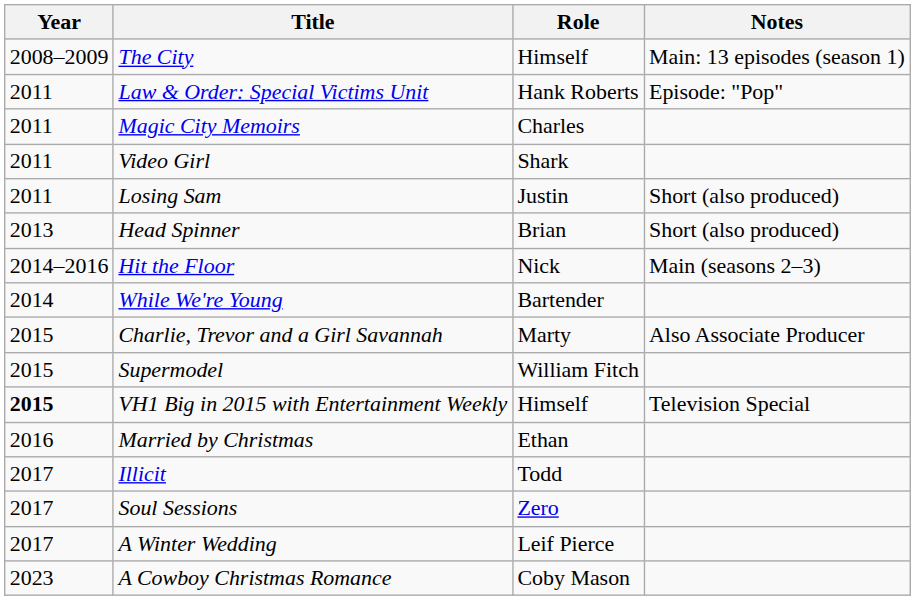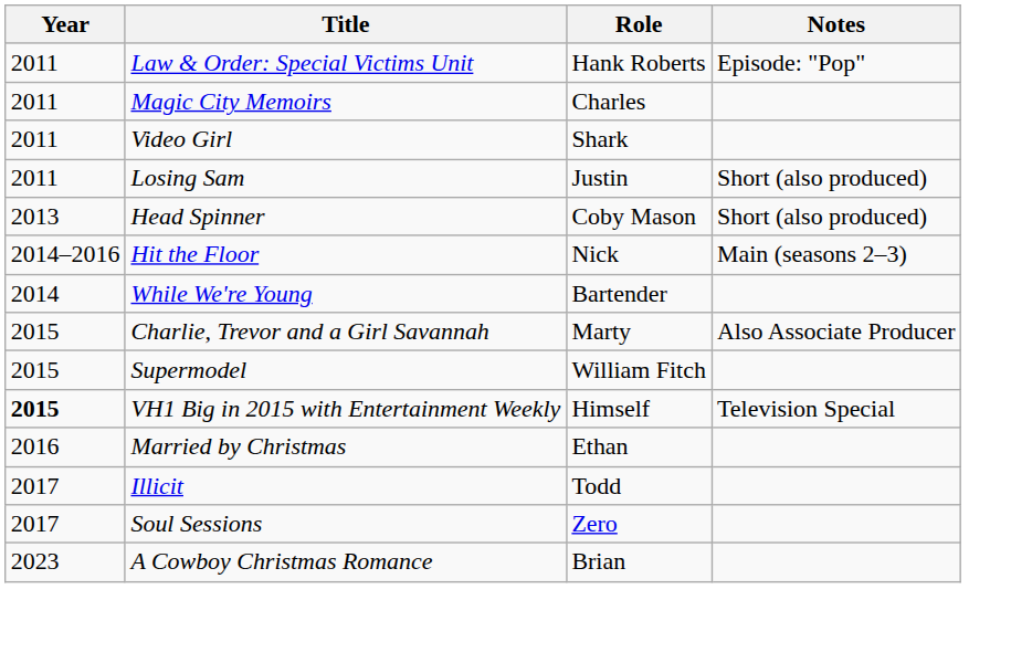 <table class="wikitable sortable">
 <tr>
 <th>Year</th>
 <th>Title</th>
 <th>Role</th>
 <th class="unsortable">Notes</th>
-</tr>
-<tr>
-<td>2008–2009</td>
-<td><em><a href='#'>The City</a></em></td>
-<td>Himself</td>
-<td>Main: 13 episodes (season 1)</td>
 </tr>
 <tr>
 <td>2011</td>
 <td><em><a href='#'>Law & Order: Special Victims Unit</a></em></td>
 <td>Hank Roberts</td>
 <td>Episode: "Pop"</td>
 </tr>
 <tr>
 <td>2011</td>
 <td><em><a href='#'>Magic City Memoirs</a></em></td>
 <td>Charles</td>
 <td></td>
 </tr>
 <tr>
 <td>2011</td>
 <td><em>Video Girl</em></td>
 <td>Shark</td>
 <td></td>
 </tr>
 <tr>
 <td>2011</td>
 <td><em>Losing Sam</em></td>
 <td>Justin</td>
 <td>Short (also produced)</td>
 </tr>
 <tr>
 <td>2013</td>
 <td><em>Head Spinner</em></td>
-<td>Brian</td>
+<td>Coby Mason</td>
 <td>Short (also produced)</td>
 </tr>
 <tr>
 <td>2014–2016</td>
 <td><em><a href='#'>Hit the Floor</a></em></td>
 <td>Nick</td>
 <td>Main (seasons 2–3)</td>
 </tr>
 <tr>
 <td>2014</td>
 <td><em><a href='#'>While We're Young</a></em></td>
 <td>Bartender</td>
 <td></td>
 </tr>
 <tr>
 <td>2015</td>
 <td><em>Charlie, Trevor and a Girl Savannah</em></td>
 <td>Marty</td>
 <td>Also Associate Producer</td>
 </tr>
 <tr>
 <td>2015</td>
 <td><em>Supermodel</em></td>
 <td>William Fitch</td>
 <td></td>
 </tr>
 <tr>
 <td><strong>2015</strong></td>
 <td><em>VH1 Big in 2015 with Entertainment Weekly</em></td>
 <td>Himself</td>
 <td>Television Special</td>
 </tr>
 <tr>
 <td>2016</td>
 <td><em>Married by Christmas</em></td>
 <td>Ethan</td>
 <td></td>
 </tr>
 <tr>
 <td>2017</td>
 <td><em><a href='#'>Illicit</a></em></td>
 <td>Todd</td>
 <td></td>
 </tr>
 <tr>
 <td>2017</td>
 <td><em>Soul Sessions</em></td>
 <td><a href='#'>Zero</a></td>
 <td></td>
 </tr>
 <tr>
-<td>2017</td>
-<td><em>A Winter Wedding</em></td>
-<td>Leif Pierce</td>
-<td></td>
-</tr>
-<tr>
 <td>2023</td>
 <td><em>A Cowboy Christmas Romance</em></td>
-<td>Coby Mason</td>
+<td>Brian</td>
 <td></td>
 </tr>
 </table>
